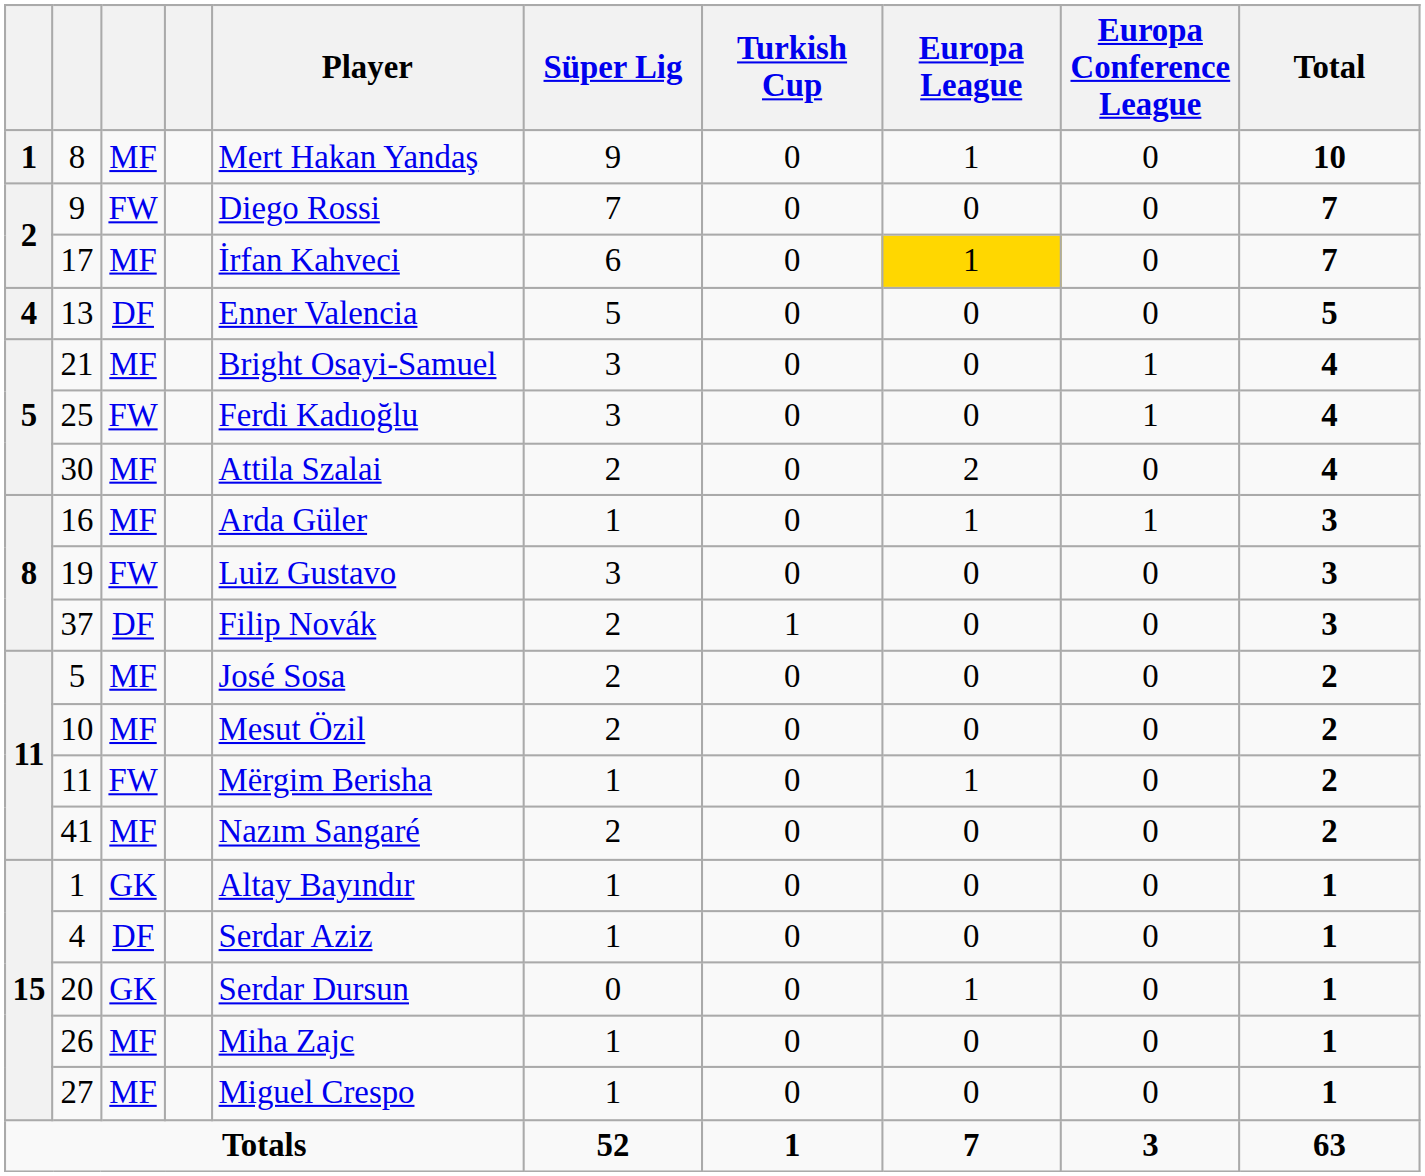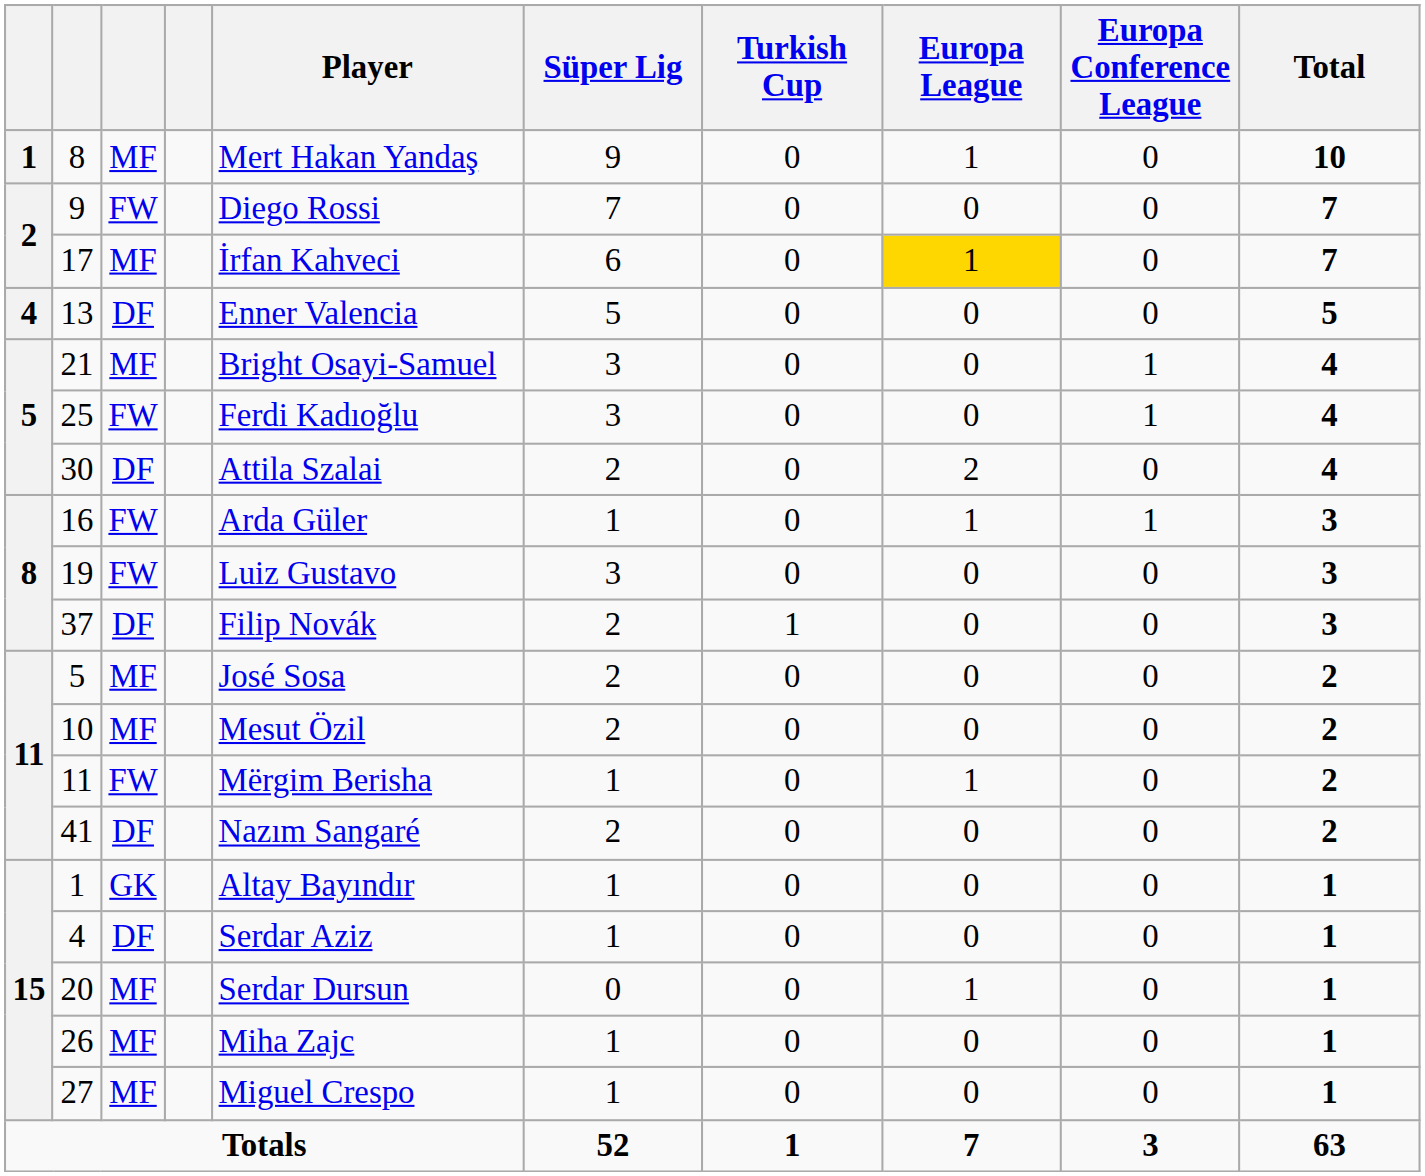 <table class="wikitable" style="text-align:center">
 <tr>
 <th width=15></th>
 <th width=15></th>
 <th width=15></th>
 <th width=15></th>
 <th width=145>Player</th>
 <th width=80><a href='#'>Süper Lig</a></th>
 <th width=80><a href='#'>Turkish Cup</a></th>
 <th width=80><a href='#'>Europa League</a></th>
 <th width=80><a href='#'>Europa Conference League</a></th>
 <th width=80>Total</th>
 </tr>
 <tr>
 <th>1</th>
 <td>8</td>
 <td><a href='#'>MF</a></td>
 <td></td>
 <td align=left><a href='#'>Mert Hakan Yandaş</a></td>
 <td>9</td>
 <td>0</td>
 <td>1</td>
 <td>0</td>
 <td><strong>10</strong></td>
 </tr>
 <tr>
 <th rowspan="2">2</th>
 <td>9</td>
 <td><a href='#'>FW</a></td>
 <td></td>
 <td align=left><a href='#'>Diego Rossi</a></td>
 <td>7</td>
 <td>0</td>
 <td>0</td>
 <td>0</td>
 <td><strong>7</strong></td>
 </tr>
 <tr>
 <td>17</td>
 <td><a href='#'>MF</a></td>
 <td></td>
 <td align=left><a href='#'>İrfan Kahveci</a></td>
 <td>6</td>
 <td>0</td>
 <td style="background: gold;">1</td>
 <td>0</td>
 <td><strong>7</strong></td>
 </tr>
 <tr>
 <th rowspan="1">4</th>
 <td>13</td>
 <td><a href='#'>DF</a></td>
 <td></td>
 <td align=left><a href='#'>Enner Valencia</a></td>
 <td>5</td>
 <td>0</td>
 <td>0</td>
 <td>0</td>
 <td><strong>5</strong></td>
 </tr>
 <tr>
 <th rowspan="3">5</th>
 <td>21</td>
 <td><a href='#'>MF</a></td>
 <td></td>
 <td align=left><a href='#'>Bright Osayi-Samuel</a></td>
 <td>3</td>
 <td>0</td>
 <td>0</td>
 <td>1</td>
 <td><strong>4</strong></td>
 </tr>
 <tr>
 <td>25</td>
 <td><a href='#'>FW</a></td>
 <td></td>
 <td align=left><a href='#'>Ferdi Kadıoğlu</a></td>
 <td>3</td>
 <td>0</td>
 <td>0</td>
 <td>1</td>
 <td><strong>4</strong></td>
 </tr>
 <tr>
 <td>30</td>
-<td><a href='#'>MF</a></td>
+<td><a href='#'>DF</a></td>
 <td></td>
 <td align=left><a href='#'>Attila Szalai</a></td>
 <td>2</td>
 <td>0</td>
 <td>2</td>
 <td>0</td>
 <td><strong>4</strong></td>
 </tr>
 <tr>
 <th rowspan="3">8</th>
 <td>16</td>
-<td><a href='#'>MF</a></td>
+<td><a href='#'>FW</a></td>
 <td></td>
 <td align=left><a href='#'>Arda Güler</a></td>
 <td>1</td>
 <td>0</td>
 <td>1</td>
 <td>1</td>
 <td><strong>3</strong></td>
 </tr>
 <tr>
 <td>19</td>
 <td><a href='#'>FW</a></td>
 <td></td>
 <td align=left><a href='#'>Luiz Gustavo</a></td>
 <td>3</td>
 <td>0</td>
 <td>0</td>
 <td>0</td>
 <td><strong>3</strong></td>
 </tr>
 <tr>
 <td>37</td>
 <td><a href='#'>DF</a></td>
 <td></td>
 <td align=left><a href='#'>Filip Novák</a></td>
 <td>2</td>
 <td>1</td>
 <td>0</td>
 <td>0</td>
 <td><strong>3</strong></td>
 </tr>
 <tr>
 <th rowspan="4">11</th>
 <td>5</td>
 <td><a href='#'>MF</a></td>
 <td></td>
 <td align=left><a href='#'>José Sosa</a></td>
 <td>2</td>
 <td>0</td>
 <td>0</td>
 <td>0</td>
 <td><strong>2</strong></td>
 </tr>
 <tr>
 <td>10</td>
 <td><a href='#'>MF</a></td>
 <td></td>
 <td align=left><a href='#'>Mesut Özil</a></td>
 <td>2</td>
 <td>0</td>
 <td>0</td>
 <td>0</td>
 <td><strong>2</strong></td>
 </tr>
 <tr>
 <td>11</td>
 <td><a href='#'>FW</a></td>
 <td></td>
 <td align=left><a href='#'>Mërgim Berisha</a></td>
 <td>1</td>
 <td>0</td>
 <td>1</td>
 <td>0</td>
 <td><strong>2</strong></td>
 </tr>
 <tr>
 <td>41</td>
-<td><a href='#'>MF</a></td>
+<td><a href='#'>DF</a></td>
 <td></td>
 <td align=left><a href='#'>Nazım Sangaré</a></td>
 <td>2</td>
 <td>0</td>
 <td>0</td>
 <td>0</td>
 <td><strong>2</strong></td>
 </tr>
 <tr>
 <th rowspan="5">15</th>
 <td>1</td>
 <td><a href='#'>GK</a></td>
 <td></td>
 <td align=left><a href='#'>Altay Bayındır</a></td>
 <td>1</td>
 <td>0</td>
 <td>0</td>
 <td>0</td>
 <td><strong>1</strong></td>
 </tr>
 <tr>
 <td>4</td>
 <td><a href='#'>DF</a></td>
 <td></td>
 <td align=left><a href='#'>Serdar Aziz</a></td>
 <td>1</td>
 <td>0</td>
 <td>0</td>
 <td>0</td>
 <td><strong>1</strong></td>
 </tr>
 <tr>
 <td>20</td>
-<td><a href='#'>GK</a></td>
+<td><a href='#'>MF</a></td>
 <td></td>
 <td align=left><a href='#'>Serdar Dursun</a></td>
 <td>0</td>
 <td>0</td>
 <td>1</td>
 <td>0</td>
 <td><strong>1</strong></td>
 </tr>
 <tr>
 <td>26</td>
 <td><a href='#'>MF</a></td>
 <td></td>
 <td align=left><a href='#'>Miha Zajc</a></td>
 <td>1</td>
 <td>0</td>
 <td>0</td>
 <td>0</td>
 <td><strong>1</strong></td>
 </tr>
 <tr>
 <td>27</td>
 <td><a href='#'>MF</a></td>
 <td></td>
 <td align=left><a href='#'>Miguel Crespo</a></td>
 <td>1</td>
 <td>0</td>
 <td>0</td>
 <td>0</td>
 <td><strong>1</strong></td>
 </tr>
 <tr>
 <td colspan=5><strong>Totals</strong></td>
 <td><strong>52</strong></td>
 <td><strong>1</strong></td>
 <td><strong>7</strong></td>
 <td><strong>3</strong></td>
 <td><strong>63</strong></td>
 </tr>
 </table>
